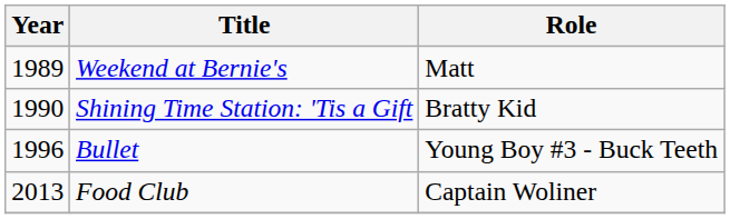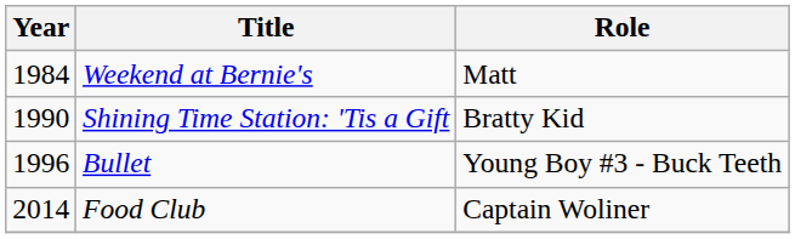 <table class="wikitable">
 <tr>
 <th scope="col">Year</th>
 <th scope="col">Title</th>
 <th scope="col">Role</th>
 </tr>
 <tr>
-<td>1989</td>
+<td>1984</td>
 <td scope="row"><em><a href='#'>Weekend at Bernie's</a></em></td>
 <td>Matt</td>
 </tr>
 <tr>
 <td>1990</td>
 <td scope="row"><em><a href='#'>Shining Time Station: 'Tis a Gift</a></em></td>
 <td>Bratty Kid</td>
 </tr>
 <tr>
 <td>1996</td>
 <td scope="row"><em><a href='#'>Bullet</a></em></td>
 <td>Young Boy #3 - Buck Teeth</td>
 </tr>
 <tr>
-<td>2013</td>
+<td>2014</td>
 <td scope="row"><em>Food Club</em></td>
 <td>Captain Woliner</td>
 </tr>
 <tr>
 </tr>
 </table>
